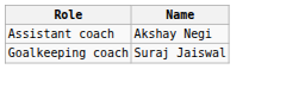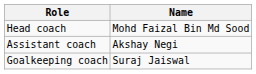 <table class="wikitable">
 <tr>
 <th>Role</th>
 <th>Name</th>
+</tr>
+<tr>
+<td>Head coach</td>
+<td> Mohd Faizal Bin Md Sood</td>
 </tr>
 <tr>
 <td>Assistant coach</td>
 <td> Akshay Negi</td>
 </tr>
 <tr>
 <td>Goalkeeping coach</td>
 <td> Suraj Jaiswal</td>
 </tr>
 </table>
